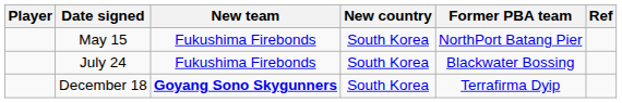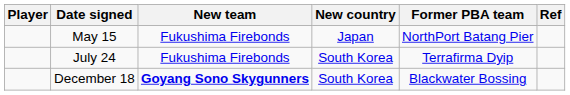 <table class="wikitable sortable" style="text-align:center">
 <tr>
 <th>Player</th>
 <th class=unsortable>Date signed</th>
 <th>New team</th>
 <th>New country</th>
 <th>Former PBA team</th>
 <th class="unsortable">Ref</th>
 </tr>
 <tr>
 <td align=left></td>
 <td>May 15</td>
 <td><a href='#'>Fukushima Firebonds</a></td>
-<td><a href='#'>South Korea</a></td>
+<td><a href='#'>Japan</a></td>
 <td><a href='#'>NorthPort Batang Pier</a></td>
 <td></td>
 </tr>
 <tr>
 <td align=left></td>
 <td>July 24</td>
 <td><a href='#'>Fukushima Firebonds</a></td>
 <td><a href='#'>South Korea</a></td>
-<td><a href='#'>Blackwater Bossing</a></td>
+<td><a href='#'>Terrafirma Dyip</a></td>
 <td></td>
 </tr>
 <tr>
 <td align=left></td>
 <td>December 18</td>
 <td><strong><a href='#'>Goyang Sono Skygunners</a></strong></td>
 <td><a href='#'>South Korea</a></td>
-<td><a href='#'>Terrafirma Dyip</a></td>
+<td><a href='#'>Blackwater Bossing</a></td>
 <td></td>
 </tr>
 </table>
